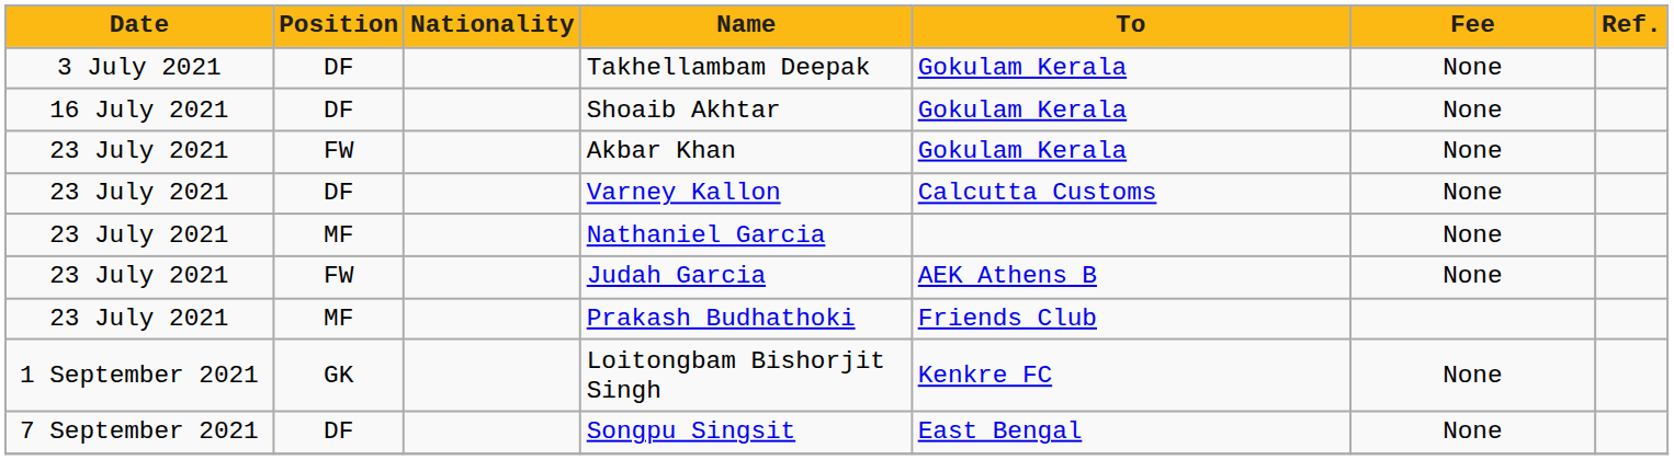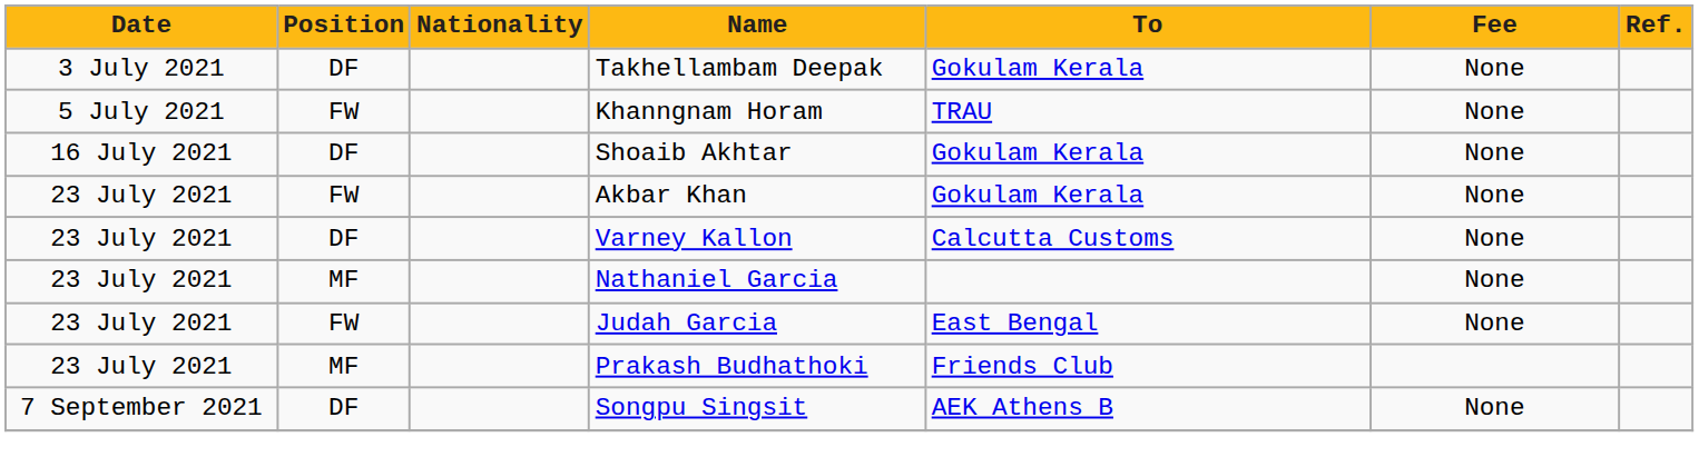 <table class="wikitable"  style="text-align:center; font-size:90%; ">
 <tr>
 <th style="background:#FDB913; color:#231F20; width:120px;">Date</th>
 <th style="background:#FDB913; color:#231F20; width:50px;">Position</th>
 <th style="background:#FDB913; color:#231F20; width:50px;">Nationality</th>
 <th style="background:#FDB913; color:#231F20; width:150px;">Name</th>
 <th style="background:#FDB913; color:#231F20; width:200px;">To</th>
 <th style="background:#FDB913; color:#231F20; width:110px;">Fee</th>
 <th style="background:#FDB913; color:#231F20; width:25px;">Ref.</th>
 </tr>
 <tr>
 <td>3 July 2021</td>
 <td style="text-align:center;">DF</td>
 <td style="text-align:center;"></td>
 <td style="text-align:left;">Takhellambam Deepak</td>
 <td style="text-align:left;"> <a href='#'>Gokulam Kerala</a></td>
+<td>None</td>
+<td></td>
+</tr>
+<tr>
+<td>5 July 2021</td>
+<td style="text-align:center;">FW</td>
+<td style="text-align:center;"></td>
+<td style="text-align:left;">Khanngnam Horam</td>
+<td style="text-align:left;"> <a href='#'>TRAU</a></td>
 <td>None</td>
 <td></td>
 </tr>
 <tr>
 <td>16 July 2021</td>
 <td style="text-align:center;">DF</td>
 <td style="text-align:center;"></td>
 <td style="text-align:left;">Shoaib Akhtar</td>
 <td style="text-align:left;"> <a href='#'>Gokulam Kerala</a></td>
 <td>None</td>
 <td></td>
 </tr>
 <tr>
 <td>23 July 2021</td>
 <td style="text-align:center;">FW</td>
 <td style="text-align:center;"></td>
 <td style="text-align:left;">Akbar Khan</td>
 <td style="text-align:left;"> <a href='#'>Gokulam Kerala</a></td>
 <td>None</td>
 <td></td>
 </tr>
 <tr>
 <td>23 July 2021</td>
 <td style="text-align:center;">DF</td>
 <td style="text-align:center;"></td>
 <td style="text-align:left;"><a href='#'>Varney Kallon</a></td>
 <td style="text-align:left;"> <a href='#'>Calcutta Customs</a></td>
 <td>None</td>
 <td></td>
 </tr>
 <tr>
 <td>23 July 2021</td>
 <td style="text-align:center;">MF</td>
 <td style="text-align:center;"></td>
 <td style="text-align:left;"><a href='#'>Nathaniel Garcia</a></td>
 <td style="text-align:left;"></td>
 <td>None</td>
 <td></td>
 </tr>
 <tr>
 <td>23 July 2021</td>
 <td style="text-align:center;">FW</td>
 <td style="text-align:center;"></td>
 <td style="text-align:left;"><a href='#'>Judah Garcia</a></td>
-<td style="text-align:left;">  <a href='#'>AEK Athens B</a></td>
+<td style="text-align:left;"> <a href='#'>East Bengal</a></td>
 <td>None</td>
 <td></td>
 </tr>
 <tr>
 <td>23 July 2021</td>
 <td style="text-align:center;">MF</td>
 <td style="text-align:center;"></td>
 <td style="text-align:left;"><a href='#'>Prakash Budhathoki</a></td>
 <td style="text-align:left;"> <a href='#'>Friends Club</a></td>
 <td></td>
 </tr>
 <tr>
-<td>1 September 2021</td>
-<td style="text-align:center;">GK</td>
-<td style="text-align:center;"></td>
-<td style="text-align:left;">Loitongbam Bishorjit Singh</td>
-<td style="text-align:left;"> <a href='#'>Kenkre FC</a></td>
-<td>None</td>
-<td></td>
-</tr>
-<tr>
 <td>7 September 2021</td>
 <td style="text-align:center;">DF</td>
 <td style="text-align:center;"></td>
 <td style="text-align:left;"><a href='#'>Songpu Singsit</a></td>
-<td style="text-align:left;"> <a href='#'>East Bengal</a></td>
+<td style="text-align:left;">  <a href='#'>AEK Athens B</a></td>
 <td>None</td>
 <td></td>
 </tr>
 <tr>
 </tr>
 </table>
